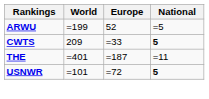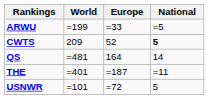 <table class="wikitable floatright" style="width: 21em; font-size: 85%;; text-align:left">
 <tr>
 <th scope="col">Rankings</th>
 <th scope="col">World</th>
 <th scope="col">Europe</th>
 <th scope="col">National</th>
 </tr>
 <tr>
 <td><strong><a href='#'>ARWU</a></strong></td>
 <td>=199</td>
-<td>52</td>
+<td>=33</td>
 <td>=5</td>
 </tr>
 <tr>
 <td><strong><a href='#'>CWTS</a></strong></td>
 <td>209</td>
-<td>=33</td>
+<td>52</td>
 <td><strong>5</strong></td>
+</tr>
+<tr>
+<td><strong><a href='#'>QS</a></strong></td>
+<td>=481</td>
+<td>164</td>
+<td>14</td>
 </tr>
 <tr>
 <td><strong><a href='#'>THE</a></strong></td>
 <td>=401</td>
 <td>=187</td>
 <td>=11</td>
 </tr>
 <tr>
 <td><strong><a href='#'>USNWR</a></strong></td>
 <td>=101</td>
 <td>=72</td>
-<td><strong>5</strong></td>
+<td>5</td>
 </tr>
 </table>
